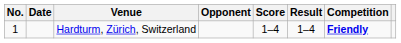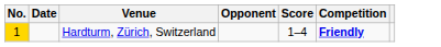 <table class="wikitable">
 <tr>
 <th scope=col>No.</th>
 <th scope=col>Date</th>
 <th scope=col>Venue</th>
 <th scope=col>Opponent</th>
 <th scope=col>Score</th>
-<th scope=col>Result</th>
 <th scope=col>Competition</th>
 <th scope=col class="unsortable"></th>
 </tr>
 <tr>
-<td align="center">1</td>
+<td align="center" style="background: gold;">1</td>
 <td></td>
 <td><a href='#'>Hardturm</a>, <a href='#'>Zürich</a>, Switzerland</td>
 <td></td>
-<td align="center">1–4</td>
 <td align="center">1–4</td>
 <td><strong><a href='#'>Friendly</a></strong></td>
 <td></td>
 </tr>
 </table>
